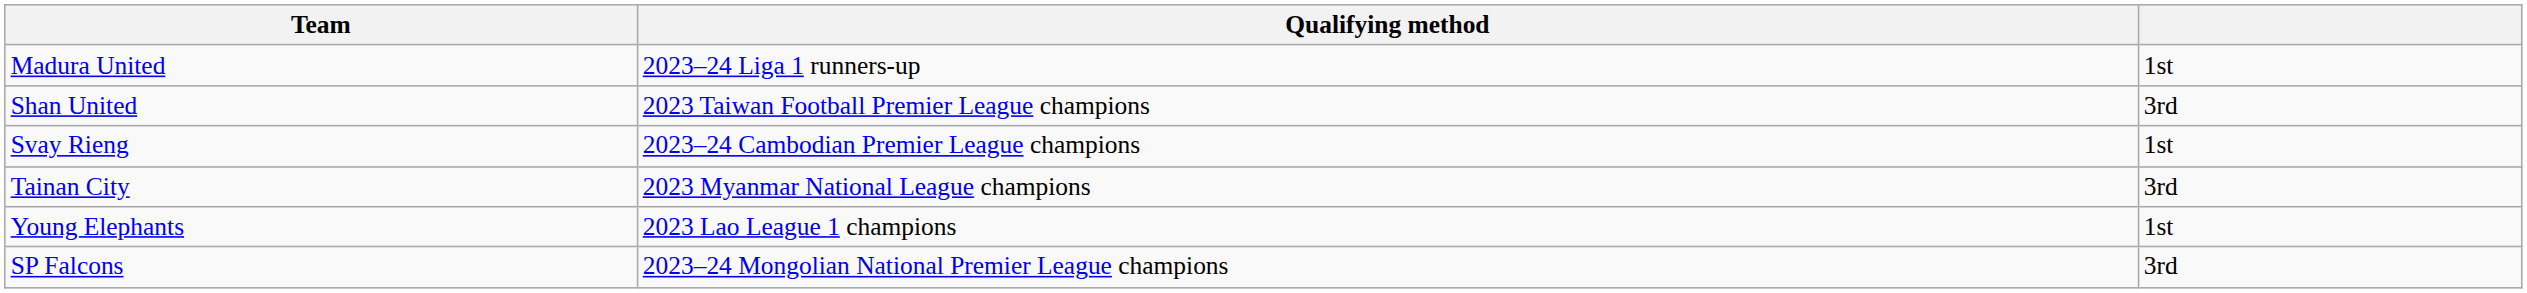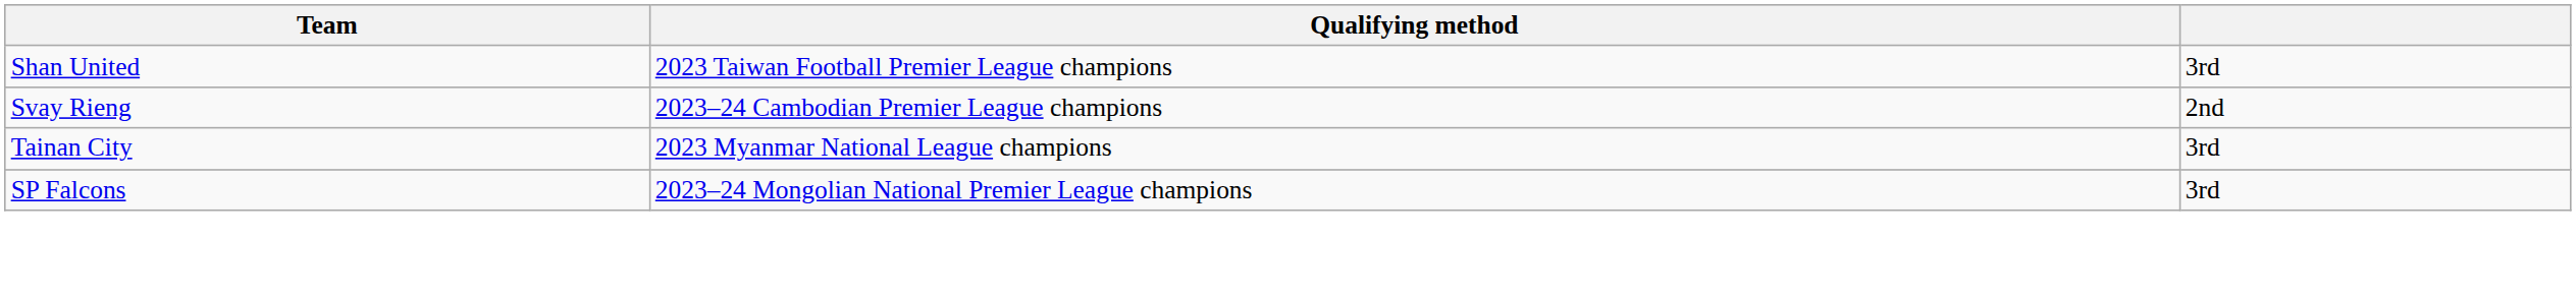 <table class="wikitable" style="table-layout:fixed;width:100%;">
 <tr>
 <th width=25%>Team</th>
 <th width=60%>Qualifying method</th>
 <th width=15%> </th>
-</tr>
-<tr>
-<td> <a href='#'>Madura United</a></td>
-<td><a href='#'>2023–24 Liga 1</a> runners-up</td>
-<td>1st</td>
 </tr>
 <tr>
 <td> <a href='#'>Shan United</a></td>
 <td><a href='#'>2023 Taiwan Football Premier League</a> champions</td>
 <td>3rd </td>
 </tr>
 <tr>
 <td> <a href='#'>Svay Rieng</a></td>
 <td><a href='#'>2023–24 Cambodian Premier League</a> champions</td>
-<td>1st</td>
+<td>2nd </td>
 </tr>
 <tr>
 <td> <a href='#'>Tainan City</a></td>
 <td><a href='#'>2023 Myanmar National League</a> champions</td>
 <td>3rd </td>
 </tr>
 <tr>
-<td> <a href='#'>Young Elephants</a></td>
-<td><a href='#'>2023 Lao League 1</a> champions</td>
-<td>1st</td>
-</tr>
-<tr>
 <td> <a href='#'>SP Falcons</a></td>
 <td><a href='#'>2023–24 Mongolian National Premier League</a> champions</td>
 <td>3rd </td>
 </tr>
 </table>
